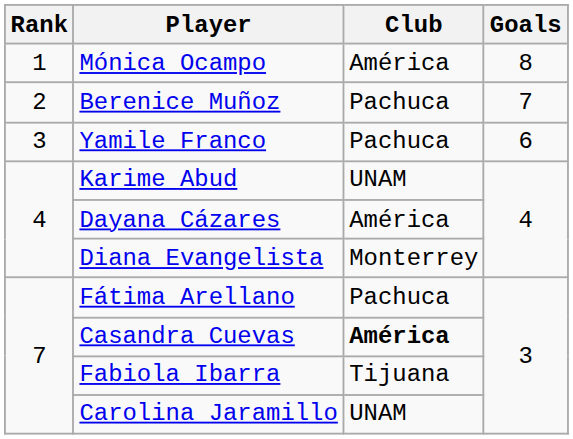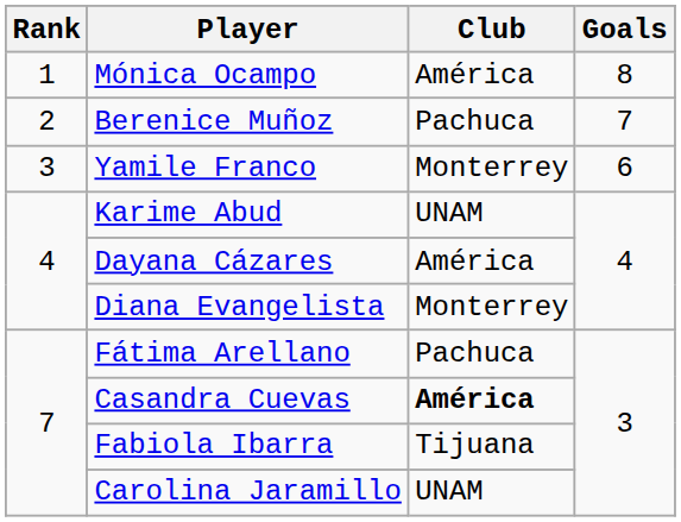 <table class="wikitable">
 <tr>
 <th>Rank</th>
 <th>Player</th>
 <th>Club</th>
 <th>Goals</th>
 </tr>
 <tr>
 <td align=center rowspan=1>1</td>
 <td> <a href='#'>Mónica Ocampo</a></td>
 <td>América</td>
 <td align=center rowspan=1>8</td>
 </tr>
 <tr>
 <td align=center rowspan=1>2</td>
 <td> <a href='#'>Berenice Muñoz</a></td>
 <td>Pachuca</td>
 <td align=center rowspan=1>7</td>
 </tr>
 <tr>
 <td align=center rowspan=1>3</td>
 <td> <a href='#'>Yamile Franco</a></td>
-<td>Pachuca</td>
+<td>Monterrey</td>
 <td align=center rowspan=1>6</td>
 </tr>
 <tr>
 <td align=center rowspan=3>4</td>
 <td> <a href='#'>Karime Abud</a></td>
 <td>UNAM</td>
 <td align=center rowspan=3>4</td>
 </tr>
 <tr>
 <td>  <a href='#'>Dayana Cázares</a></td>
 <td>América</td>
 </tr>
 <tr>
 <td> <a href='#'>Diana Evangelista</a></td>
 <td>Monterrey</td>
 </tr>
 <tr>
 <td align=center rowspan=4>7</td>
 <td> <a href='#'>Fátima Arellano</a></td>
 <td>Pachuca</td>
 <td align=center rowspan=4>3</td>
 </tr>
 <tr>
 <td>  <a href='#'>Casandra Cuevas</a></td>
 <td><strong>América</strong></td>
 </tr>
 <tr>
 <td> <a href='#'>Fabiola Ibarra</a></td>
 <td>Tijuana</td>
 </tr>
 <tr>
 <td> <a href='#'>Carolina Jaramillo</a></td>
 <td>UNAM</td>
 </tr>
 </table>
